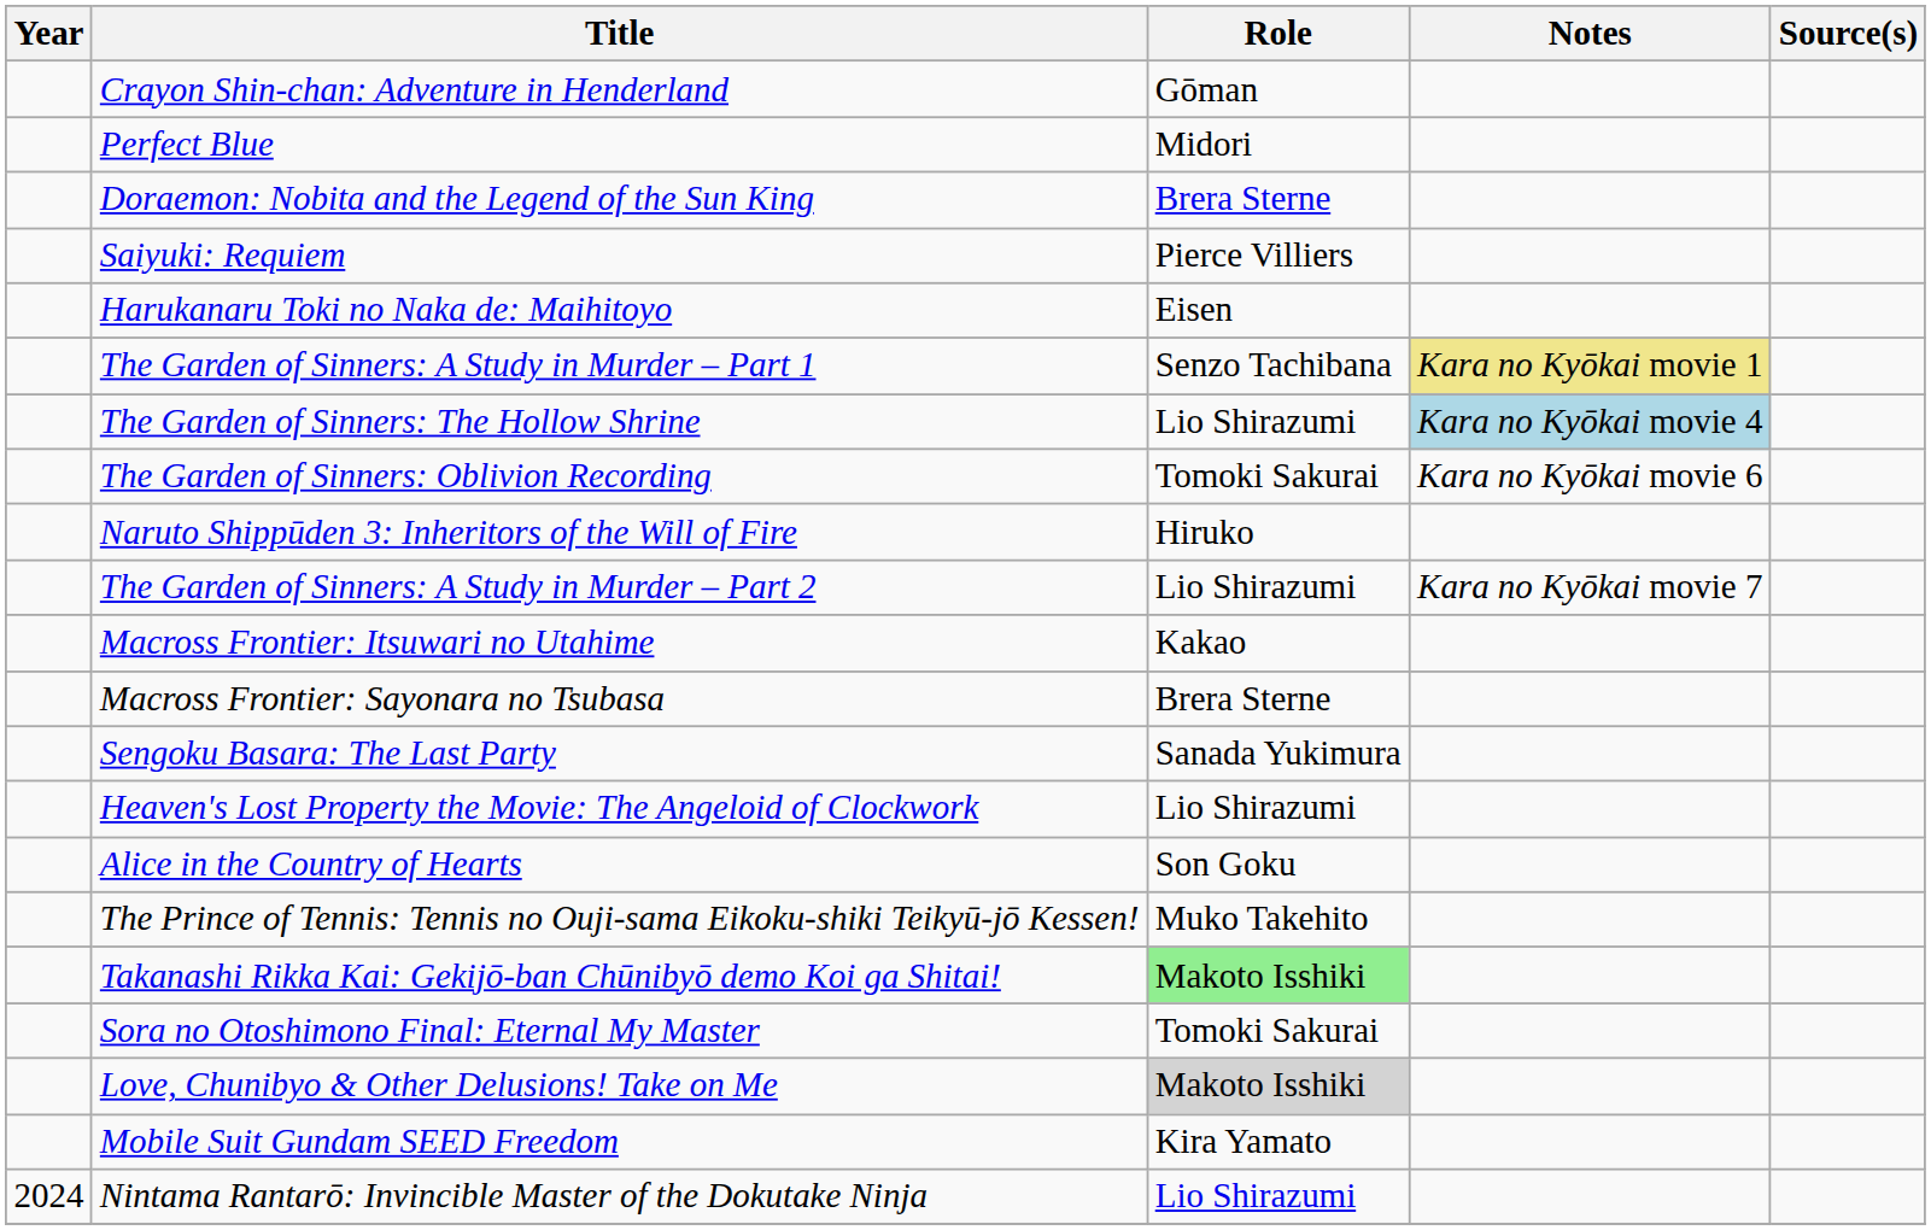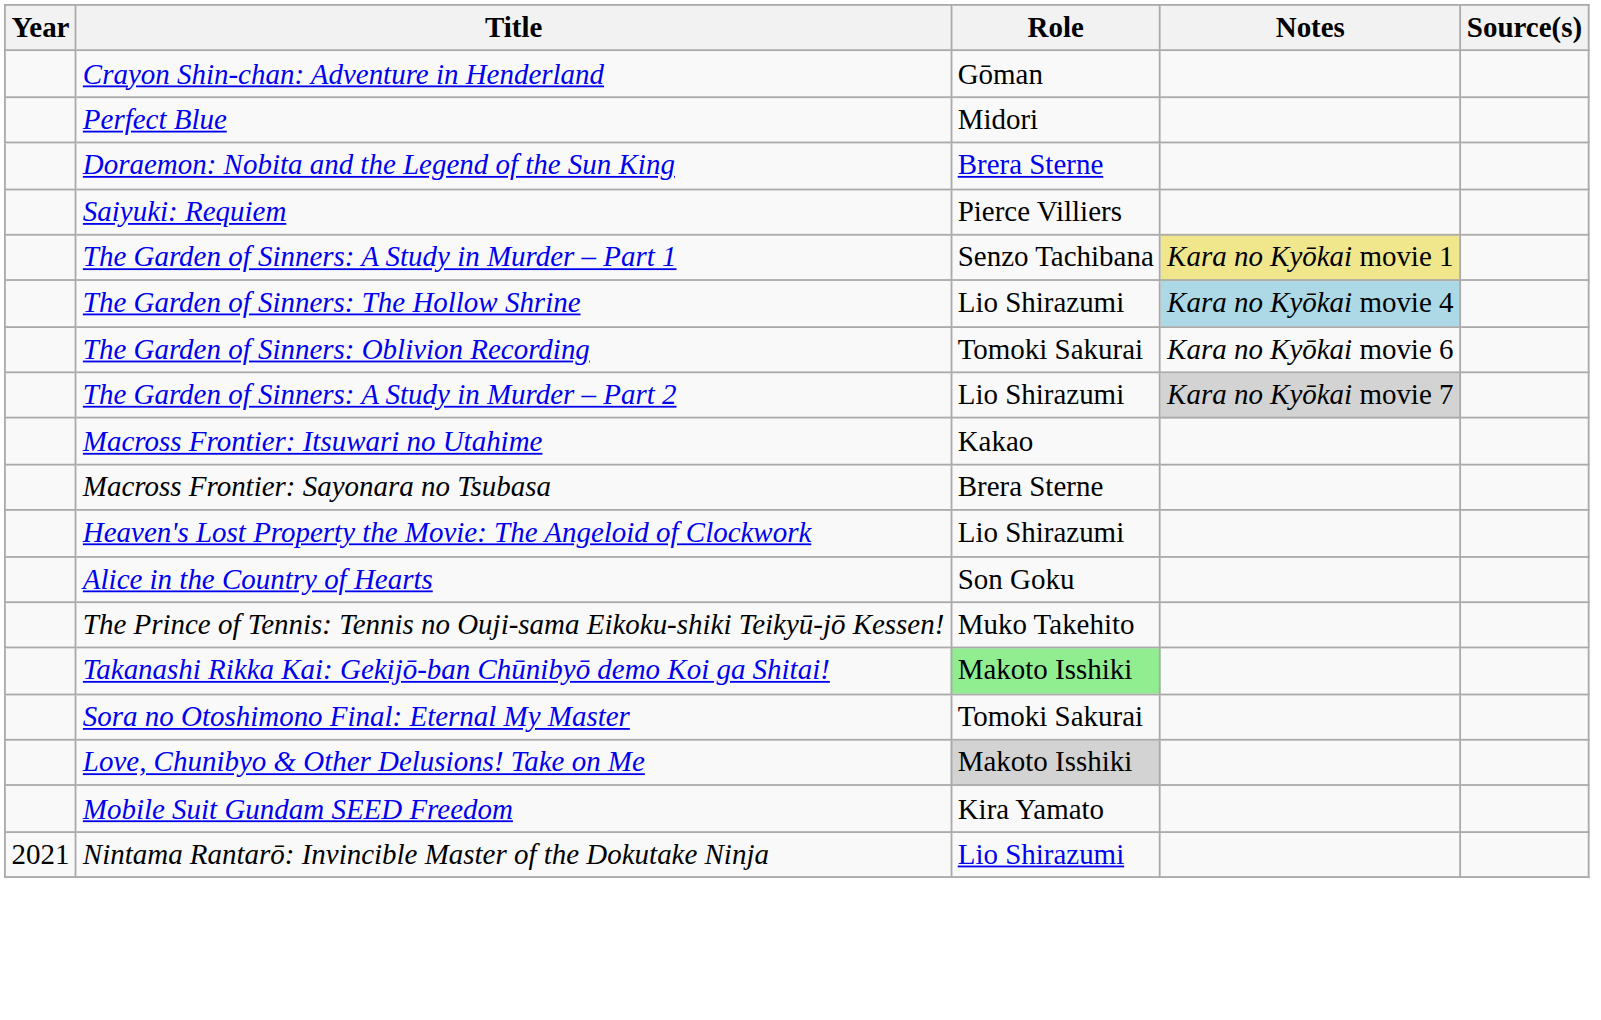 <table class="wikitable sortable plainrowheaders">
 <tr>
 <th>Year</th>
 <th>Title</th>
 <th>Role</th>
 <th class="unsortable">Notes</th>
 <th class="unsortable">Source(s)</th>
 </tr>
 <tr>
 <td></td>
 <td><em><a href='#'>Crayon Shin-chan: Adventure in Henderland</a></em></td>
 <td>Gōman</td>
 <td></td>
 <td></td>
 </tr>
 <tr>
 <td></td>
 <td><em><a href='#'>Perfect Blue</a></em></td>
 <td>Midori</td>
 <td></td>
 <td></td>
 </tr>
 <tr>
 <td></td>
 <td><em><a href='#'>Doraemon: Nobita and the Legend of the Sun King</a></em></td>
 <td><a href='#'>Brera Sterne</a></td>
 <td></td>
 <td></td>
 </tr>
 <tr>
 <td></td>
 <td><em><a href='#'>Saiyuki: Requiem</a></em></td>
 <td>Pierce Villiers</td>
 <td></td>
 <td></td>
 </tr>
 <tr>
 <td></td>
-<td><em><a href='#'>Harukanaru Toki no Naka de: Maihitoyo</a></em></td>
-<td>Eisen</td>
-<td></td>
-<td></td>
-</tr>
-<tr>
-<td></td>
 <td><em><a href='#'>The Garden of Sinners: A Study in Murder – Part 1</a></em></td>
 <td>Senzo Tachibana</td>
 <td style="background: khaki;"><em>Kara no Kyōkai</em> movie 1</td>
 <td></td>
 </tr>
 <tr>
 <td></td>
 <td><em><a href='#'>The Garden of Sinners: The Hollow Shrine</a></em></td>
 <td>Lio Shirazumi</td>
 <td style="background: lightblue;"><em>Kara no Kyōkai</em> movie 4</td>
 <td></td>
 </tr>
 <tr>
 <td></td>
 <td><em><a href='#'>The Garden of Sinners: Oblivion Recording</a></em></td>
 <td>Tomoki Sakurai</td>
 <td><em>Kara no Kyōkai</em> movie 6</td>
 <td></td>
 </tr>
 <tr>
 <td></td>
-<td><em><a href='#'>Naruto Shippūden 3: Inheritors of the Will of Fire</a></em></td>
-<td>Hiruko</td>
-<td></td>
-<td></td>
-</tr>
-<tr>
-<td></td>
 <td><em><a href='#'>The Garden of Sinners: A Study in Murder – Part 2</a></em></td>
 <td>Lio Shirazumi</td>
-<td><em>Kara no Kyōkai</em> movie 7</td>
+<td style="background: lightgrey;"><em>Kara no Kyōkai</em> movie 7</td>
 <td></td>
 </tr>
 <tr>
 <td></td>
 <td><em><a href='#'>Macross Frontier: Itsuwari no Utahime</a></em></td>
 <td>Kakao</td>
 <td></td>
 <td></td>
 </tr>
 <tr>
 <td></td>
 <td><em>Macross Frontier: Sayonara no Tsubasa</em></td>
 <td>Brera Sterne</td>
-<td></td>
-<td></td>
-</tr>
-<tr>
-<td></td>
-<td><em><a href='#'>Sengoku Basara: The Last Party</a></em></td>
-<td>Sanada Yukimura</td>
 <td></td>
 <td></td>
 </tr>
 <tr>
 <td></td>
 <td><em><a href='#'>Heaven's Lost Property the Movie: The Angeloid of Clockwork</a></em></td>
 <td>Lio Shirazumi</td>
 <td></td>
 <td></td>
 </tr>
 <tr>
 <td></td>
 <td><em><a href='#'>Alice in the Country of Hearts</a></em></td>
 <td>Son Goku</td>
 <td></td>
 <td></td>
 </tr>
 <tr>
 <td></td>
 <td><em>The Prince of Tennis: Tennis no Ouji-sama Eikoku-shiki Teikyū-jō Kessen!</em></td>
 <td>Muko Takehito</td>
 <td></td>
 <td></td>
 </tr>
 <tr>
 <td></td>
 <td><em><a href='#'>Takanashi Rikka Kai: Gekijō-ban Chūnibyō demo Koi ga Shitai!</a></em></td>
 <td style="background: lightgreen;">Makoto Isshiki</td>
 <td></td>
 <td></td>
 </tr>
 <tr>
 <td></td>
 <td><em><a href='#'>Sora no Otoshimono Final: Eternal My Master</a></em></td>
 <td>Tomoki Sakurai</td>
 <td></td>
 <td></td>
 </tr>
 <tr>
 <td></td>
 <td><em><a href='#'>Love, Chunibyo & Other Delusions! Take on Me</a></em></td>
 <td style="background: lightgrey;">Makoto Isshiki</td>
 <td></td>
 <td></td>
 </tr>
 <tr>
 <td></td>
 <td><em><a href='#'>Mobile Suit Gundam SEED Freedom</a></em></td>
 <td>Kira Yamato</td>
 <td></td>
 <td><br></td>
 </tr>
 <tr>
-<td>2024</td>
+<td>2021</td>
 <td><em>Nintama Rantarō: Invincible Master of the Dokutake Ninja</em></td>
 <td><a href='#'>Lio Shirazumi</a></td>
 <td></td>
 <td></td>
 </tr>
 <tr>
 </tr>
 </table>
